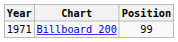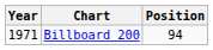 <table class="wikitable">
 <tr>
 <th>Year</th>
 <th>Chart</th>
 <th>Position</th>
 </tr>
 <tr>
 <td>1971</td>
 <td><a href='#'>Billboard 200</a></td>
-<td align="center">99</td>
+<td align="center">94</td>
 </tr>
 </table>
